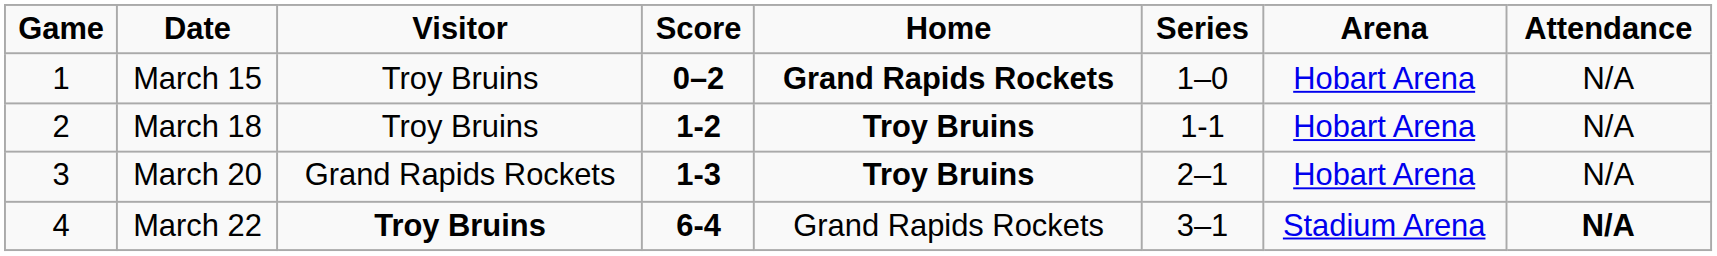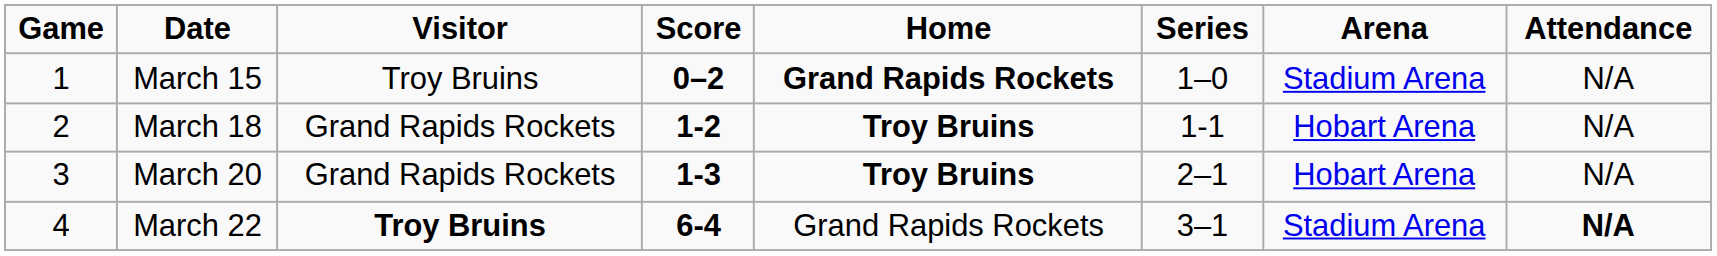 <table class="wikitable" width="70%">
 <tr align="center">
 <td><strong>Game</strong></td>
 <td><strong>Date</strong></td>
 <td><strong>Visitor</strong></td>
 <td><strong>Score</strong></td>
 <td><strong>Home</strong></td>
 <td><strong>Series</strong></td>
 <td><strong>Arena</strong></td>
 <td><strong>Attendance</strong></td>
 </tr>
 <tr align="center">
 <td>1</td>
 <td>March 15</td>
 <td>Troy Bruins</td>
 <td><strong>0–2</strong></td>
 <td><strong>Grand Rapids Rockets</strong></td>
 <td>1–0</td>
-<td><a href='#'>Hobart Arena</a></td>
+<td><a href='#'>Stadium Arena</a></td>
 <td>N/A</td>
 </tr>
 <tr align="center">
 <td>2</td>
 <td>March 18</td>
-<td>Troy Bruins</td>
+<td>Grand Rapids Rockets</td>
 <td><strong>1-2</strong></td>
 <td><strong>Troy Bruins</strong></td>
 <td>1-1</td>
 <td><a href='#'>Hobart Arena</a></td>
 <td>N/A</td>
 </tr>
 <tr align="center">
 <td>3</td>
 <td>March 20</td>
 <td>Grand Rapids Rockets</td>
 <td><strong>1-3</strong></td>
 <td><strong>Troy Bruins</strong></td>
 <td>2–1</td>
 <td><a href='#'>Hobart Arena</a></td>
 <td>N/A</td>
 </tr>
 <tr align="center">
 <td>4</td>
 <td>March 22</td>
 <td><strong>Troy Bruins</strong></td>
 <td><strong>6-4</strong></td>
 <td>Grand Rapids Rockets</td>
 <td>3–1</td>
 <td><a href='#'>Stadium Arena</a></td>
 <td><strong>N/A</strong></td>
 </tr>
 </table>
